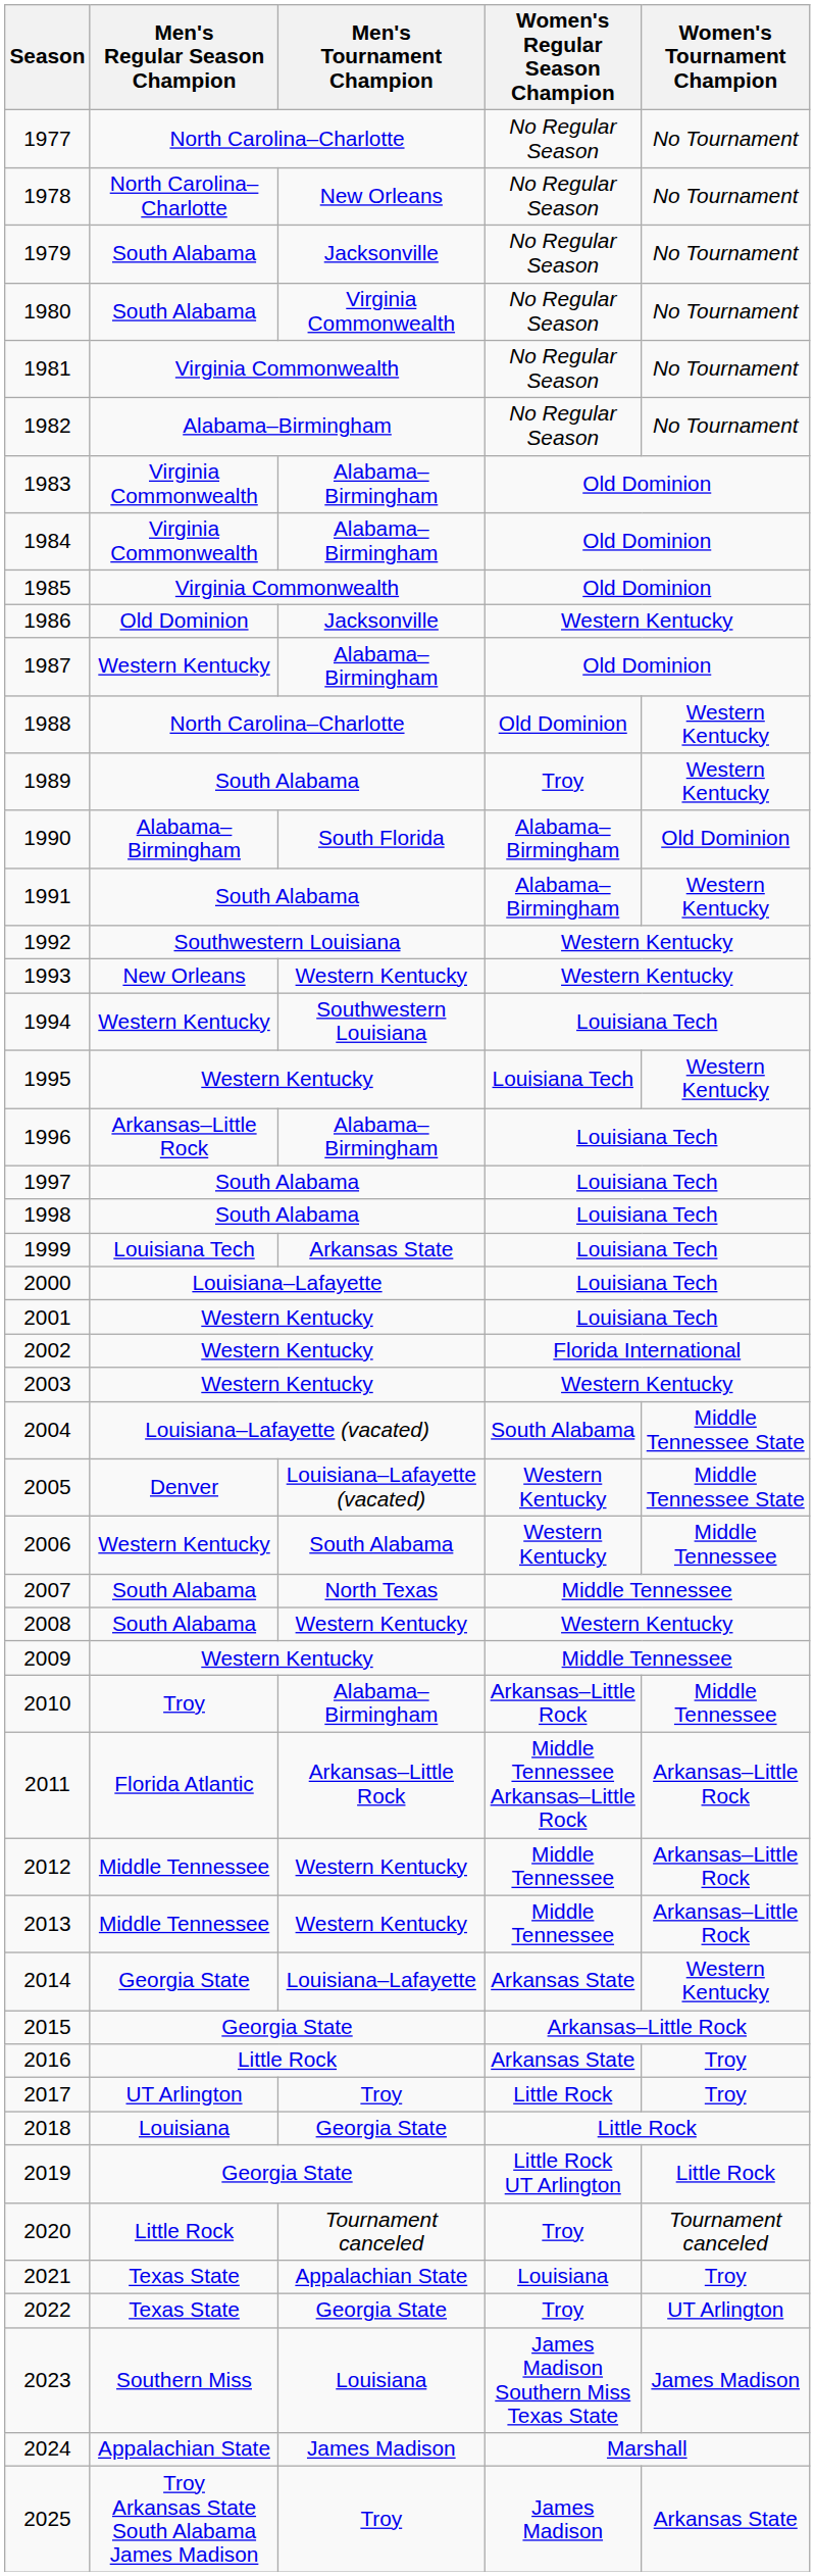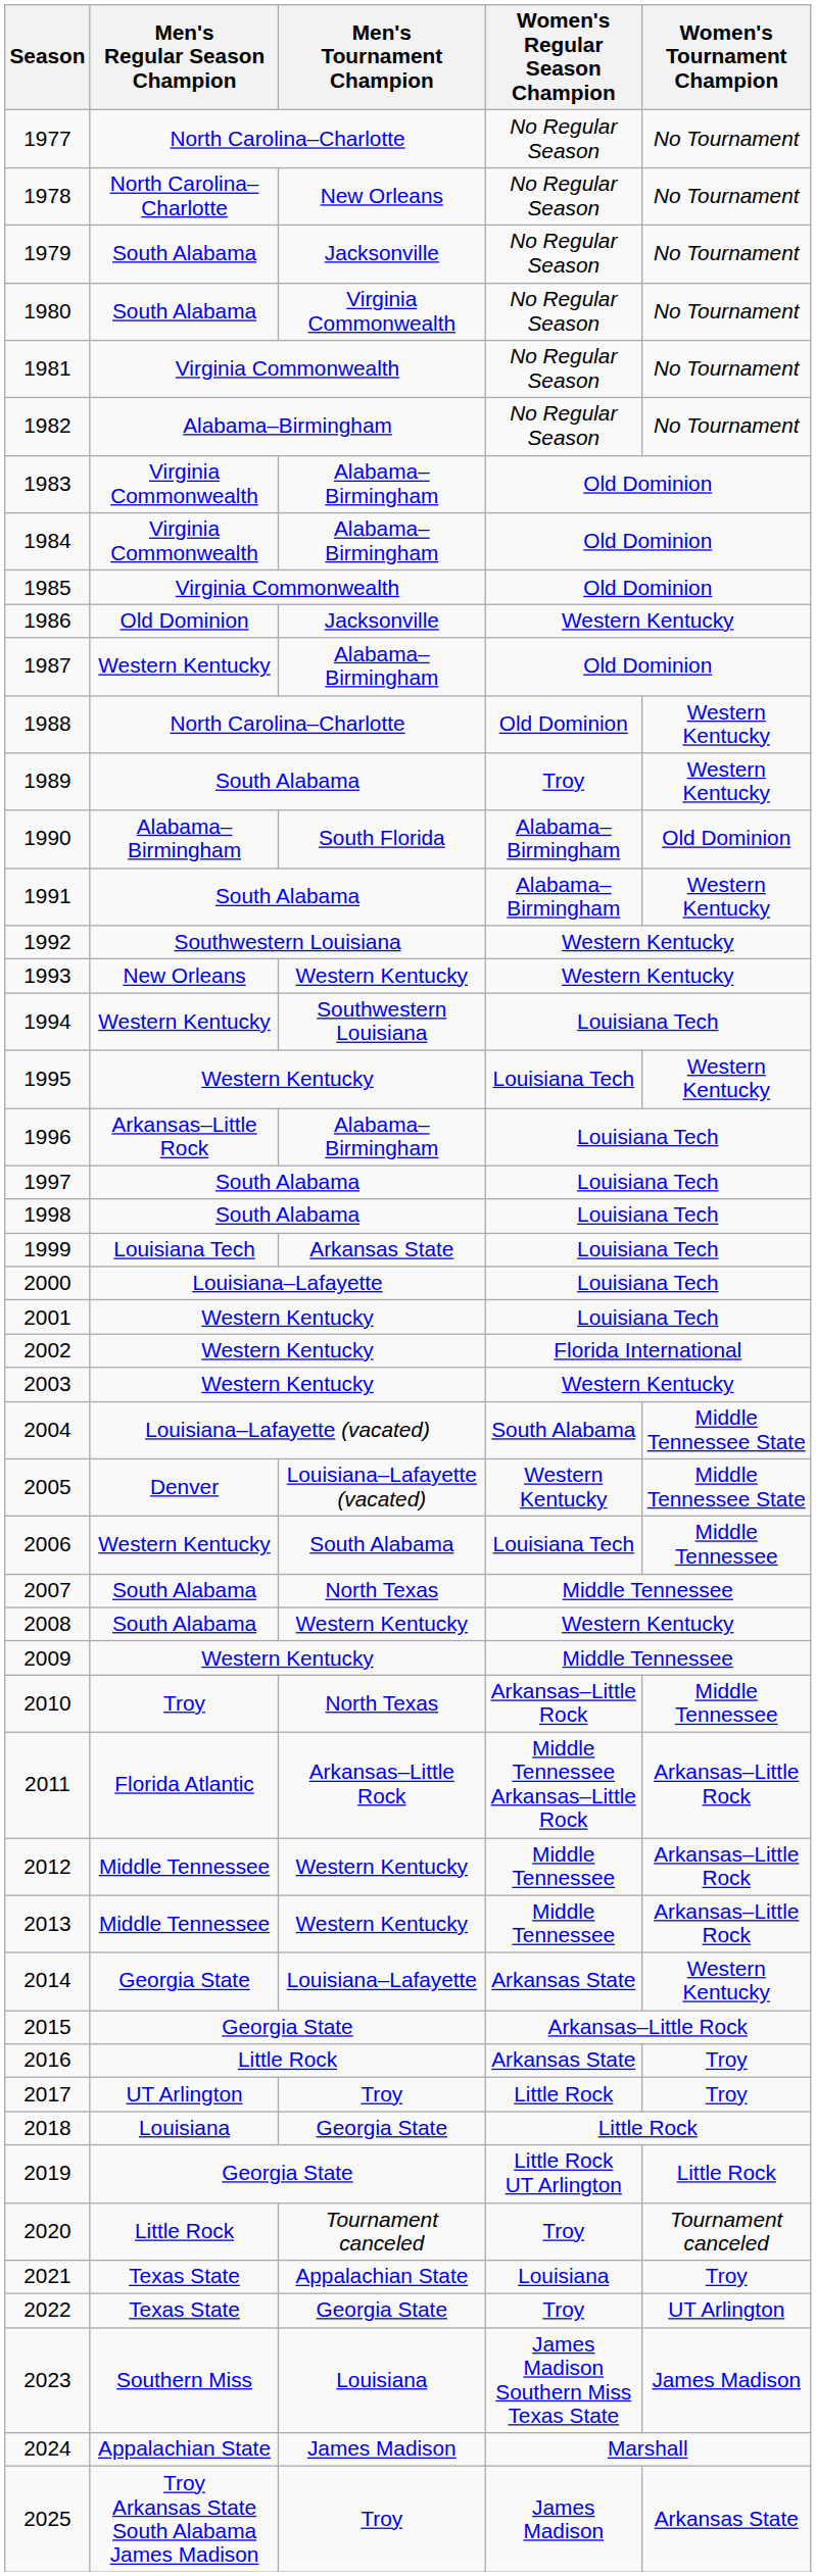 <table class="wikitable" style="text-align: center">
 <tr>
 <th>Season</th>
 <th>Men's<br>Regular Season<br>Champion</th>
 <th>Men's<br>Tournament<br>Champion</th>
 <th>Women's<br>Regular Season<br>Champion</th>
 <th>Women's<br>Tournament<br>Champion</th>
 </tr>
 <tr>
 <td>1977</td>
 <td colspan="2"><a href='#'>North Carolina–Charlotte</a></td>
 <td><em>No Regular Season</em></td>
 <td><em>No Tournament</em></td>
 </tr>
 <tr>
 <td>1978</td>
 <td><a href='#'>North Carolina–Charlotte</a></td>
 <td><a href='#'>New Orleans</a></td>
 <td><em>No Regular Season</em></td>
 <td><em>No Tournament</em></td>
 </tr>
 <tr>
 <td>1979</td>
 <td><a href='#'>South Alabama</a></td>
 <td><a href='#'>Jacksonville</a></td>
 <td><em>No Regular Season</em></td>
 <td><em>No Tournament</em></td>
 </tr>
 <tr>
 <td>1980</td>
 <td><a href='#'>South Alabama</a></td>
 <td><a href='#'>Virginia Commonwealth</a></td>
 <td><em>No Regular Season</em></td>
 <td><em>No Tournament</em></td>
 </tr>
 <tr>
 <td>1981</td>
 <td colspan="2"><a href='#'>Virginia Commonwealth</a></td>
 <td><em>No Regular Season</em></td>
 <td><em>No Tournament</em></td>
 </tr>
 <tr>
 <td>1982</td>
 <td colspan="2"><a href='#'>Alabama–Birmingham</a></td>
 <td><em>No Regular Season</em></td>
 <td><em>No Tournament</em></td>
 </tr>
 <tr>
 <td>1983</td>
 <td><a href='#'>Virginia Commonwealth</a></td>
 <td><a href='#'>Alabama–Birmingham</a></td>
 <td colspan="2"><a href='#'>Old Dominion</a></td>
 </tr>
 <tr>
 <td>1984</td>
 <td><a href='#'>Virginia Commonwealth</a></td>
 <td><a href='#'>Alabama–Birmingham</a></td>
 <td colspan="2"><a href='#'>Old Dominion</a></td>
 </tr>
 <tr>
 <td>1985</td>
 <td colspan="2"><a href='#'>Virginia Commonwealth</a></td>
 <td colspan="2"><a href='#'>Old Dominion</a></td>
 </tr>
 <tr>
 <td>1986</td>
 <td><a href='#'>Old Dominion</a></td>
 <td><a href='#'>Jacksonville</a></td>
 <td colspan="2"><a href='#'>Western Kentucky</a></td>
 </tr>
 <tr>
 <td>1987</td>
 <td><a href='#'>Western Kentucky</a></td>
 <td><a href='#'>Alabama–Birmingham</a></td>
 <td colspan="2"><a href='#'>Old Dominion</a></td>
 </tr>
 <tr>
 <td>1988</td>
 <td colspan="2"><a href='#'>North Carolina–Charlotte</a></td>
 <td><a href='#'>Old Dominion</a></td>
 <td><a href='#'>Western Kentucky</a></td>
 </tr>
 <tr>
 <td>1989</td>
 <td colspan="2"><a href='#'>South Alabama</a></td>
 <td><a href='#'>Troy</a></td>
 <td><a href='#'>Western Kentucky</a></td>
 </tr>
 <tr>
 <td>1990</td>
 <td><a href='#'>Alabama–Birmingham</a></td>
 <td><a href='#'>South Florida</a></td>
 <td><a href='#'>Alabama–Birmingham</a></td>
 <td><a href='#'>Old Dominion</a></td>
 </tr>
 <tr>
 <td>1991</td>
 <td colspan="2"><a href='#'>South Alabama</a></td>
 <td><a href='#'>Alabama–Birmingham</a></td>
 <td><a href='#'>Western Kentucky</a></td>
 </tr>
 <tr>
 <td>1992</td>
 <td colspan="2"><a href='#'>Southwestern Louisiana</a></td>
 <td colspan="2"><a href='#'>Western Kentucky</a></td>
 </tr>
 <tr>
 <td>1993</td>
 <td><a href='#'>New Orleans</a></td>
 <td><a href='#'>Western Kentucky</a></td>
 <td colspan="2"><a href='#'>Western Kentucky</a></td>
 </tr>
 <tr>
 <td>1994</td>
 <td><a href='#'>Western Kentucky</a></td>
 <td><a href='#'>Southwestern Louisiana</a></td>
 <td colspan="2"><a href='#'>Louisiana Tech</a></td>
 </tr>
 <tr>
 <td>1995</td>
 <td colspan="2"><a href='#'>Western Kentucky</a></td>
 <td><a href='#'>Louisiana Tech</a></td>
 <td><a href='#'>Western Kentucky</a></td>
 </tr>
 <tr>
 <td>1996</td>
 <td><a href='#'>Arkansas–Little Rock</a></td>
 <td><a href='#'>Alabama–Birmingham</a></td>
 <td colspan="2"><a href='#'>Louisiana Tech</a></td>
 </tr>
 <tr>
 <td>1997</td>
 <td colspan="2"><a href='#'>South Alabama</a></td>
 <td colspan="2"><a href='#'>Louisiana Tech</a></td>
 </tr>
 <tr>
 <td>1998</td>
 <td colspan="2"><a href='#'>South Alabama</a></td>
 <td colspan="2"><a href='#'>Louisiana Tech</a></td>
 </tr>
 <tr>
 <td>1999</td>
 <td><a href='#'>Louisiana Tech</a></td>
 <td><a href='#'>Arkansas State</a></td>
 <td colspan="2"><a href='#'>Louisiana Tech</a></td>
 </tr>
 <tr>
 <td>2000</td>
 <td colspan="2"><a href='#'>Louisiana–Lafayette</a></td>
 <td colspan="2"><a href='#'>Louisiana Tech</a></td>
 </tr>
 <tr>
 <td>2001</td>
 <td colspan="2"><a href='#'>Western Kentucky</a></td>
 <td colspan="2"><a href='#'>Louisiana Tech</a></td>
 </tr>
 <tr>
 <td>2002</td>
 <td colspan="2"><a href='#'>Western Kentucky</a></td>
 <td colspan="2"><a href='#'>Florida International</a></td>
 </tr>
 <tr>
 <td>2003</td>
 <td colspan="2"><a href='#'>Western Kentucky</a></td>
 <td colspan="2"><a href='#'>Western Kentucky</a></td>
 </tr>
 <tr>
 <td>2004</td>
 <td colspan="2"><a href='#'>Louisiana–Lafayette</a> <em>(vacated)</em></td>
 <td><a href='#'>South Alabama</a></td>
 <td><a href='#'>Middle Tennessee State</a></td>
 </tr>
 <tr>
 <td>2005</td>
 <td><a href='#'>Denver</a></td>
 <td><a href='#'>Louisiana–Lafayette</a> <em>(vacated)</em></td>
 <td><a href='#'>Western Kentucky</a></td>
 <td><a href='#'>Middle Tennessee State</a></td>
 </tr>
 <tr>
 <td>2006</td>
 <td><a href='#'>Western Kentucky</a></td>
 <td><a href='#'>South Alabama</a></td>
-<td><a href='#'>Western Kentucky</a></td>
+<td><a href='#'>Louisiana Tech</a></td>
 <td><a href='#'>Middle Tennessee</a></td>
 </tr>
 <tr>
 <td>2007</td>
 <td><a href='#'>South Alabama</a></td>
 <td><a href='#'>North Texas</a></td>
 <td colspan="2"><a href='#'>Middle Tennessee</a></td>
 </tr>
 <tr>
 <td>2008</td>
 <td><a href='#'>South Alabama</a></td>
 <td><a href='#'>Western Kentucky</a></td>
 <td colspan="2"><a href='#'>Western Kentucky</a></td>
 </tr>
 <tr>
 <td>2009</td>
 <td colspan="2"><a href='#'>Western Kentucky</a></td>
 <td colspan="2"><a href='#'>Middle Tennessee</a></td>
 </tr>
 <tr>
 <td>2010</td>
 <td><a href='#'>Troy</a></td>
-<td><a href='#'>Alabama–Birmingham</a></td>
+<td><a href='#'>North Texas</a></td>
 <td><a href='#'>Arkansas–Little Rock</a></td>
 <td><a href='#'>Middle Tennessee</a></td>
 </tr>
 <tr>
 <td>2011</td>
 <td><a href='#'>Florida Atlantic</a></td>
 <td><a href='#'>Arkansas–Little Rock</a></td>
 <td><a href='#'>Middle Tennessee</a><br><a href='#'>Arkansas–Little Rock</a></td>
 <td><a href='#'>Arkansas–Little Rock</a></td>
 </tr>
 <tr>
 <td>2012</td>
 <td><a href='#'>Middle Tennessee</a></td>
 <td><a href='#'>Western Kentucky</a></td>
 <td><a href='#'>Middle Tennessee</a></td>
 <td><a href='#'>Arkansas–Little Rock</a></td>
 </tr>
 <tr>
 <td>2013</td>
 <td><a href='#'>Middle Tennessee</a></td>
 <td><a href='#'>Western Kentucky</a></td>
 <td><a href='#'>Middle Tennessee</a></td>
 <td><a href='#'>Arkansas–Little Rock</a></td>
 </tr>
 <tr>
 <td>2014</td>
 <td><a href='#'>Georgia State</a></td>
 <td><a href='#'>Louisiana–Lafayette</a></td>
 <td><a href='#'>Arkansas State</a></td>
 <td><a href='#'>Western Kentucky</a></td>
 </tr>
 <tr>
 <td>2015</td>
 <td colspan="2"><a href='#'>Georgia State</a></td>
 <td colspan="2"><a href='#'>Arkansas–Little Rock</a></td>
 </tr>
 <tr>
 <td>2016</td>
 <td colspan="2"><a href='#'>Little Rock</a></td>
 <td><a href='#'>Arkansas State</a></td>
 <td><a href='#'>Troy</a></td>
 </tr>
 <tr>
 <td>2017</td>
 <td><a href='#'>UT Arlington</a></td>
 <td><a href='#'>Troy</a></td>
 <td><a href='#'>Little Rock</a></td>
 <td><a href='#'>Troy</a></td>
 </tr>
 <tr>
 <td>2018</td>
 <td><a href='#'>Louisiana</a></td>
 <td><a href='#'>Georgia State</a></td>
 <td colspan="2"><a href='#'>Little Rock</a></td>
 </tr>
 <tr>
 <td>2019</td>
 <td colspan="2"><a href='#'>Georgia State</a></td>
 <td><a href='#'>Little Rock</a><br><a href='#'>UT Arlington</a></td>
 <td><a href='#'>Little Rock</a></td>
 </tr>
 <tr>
 <td>2020</td>
 <td><a href='#'>Little Rock</a></td>
 <td><em>Tournament canceled</em></td>
 <td><a href='#'>Troy</a></td>
 <td><em>Tournament canceled</em></td>
 </tr>
 <tr>
 <td>2021</td>
 <td><a href='#'>Texas State</a></td>
 <td><a href='#'>Appalachian State</a></td>
 <td><a href='#'>Louisiana</a></td>
 <td><a href='#'>Troy</a></td>
 </tr>
 <tr>
 <td>2022</td>
 <td><a href='#'>Texas State</a></td>
 <td><a href='#'>Georgia State</a></td>
 <td><a href='#'>Troy</a></td>
 <td><a href='#'>UT Arlington</a></td>
 </tr>
 <tr>
 <td>2023</td>
 <td><a href='#'>Southern Miss</a></td>
 <td><a href='#'>Louisiana</a></td>
 <td><a href='#'>James Madison</a><br><a href='#'>Southern Miss</a><br><a href='#'>Texas State</a></td>
 <td><a href='#'>James Madison</a></td>
 </tr>
 <tr>
 <td>2024</td>
 <td><a href='#'>Appalachian State</a></td>
 <td><a href='#'>James Madison</a></td>
 <td colspan="2"><a href='#'>Marshall</a></td>
 </tr>
 <tr>
 <td>2025</td>
 <td><a href='#'>Troy</a><br><a href='#'>Arkansas State</a><br><a href='#'>South Alabama</a><br><a href='#'>James Madison</a></td>
 <td><a href='#'>Troy</a></td>
 <td><a href='#'>James Madison</a></td>
 <td><a href='#'>Arkansas State</a></td>
 </tr>
 </table>
